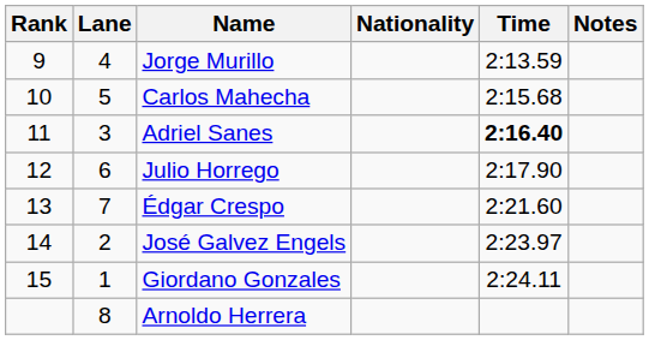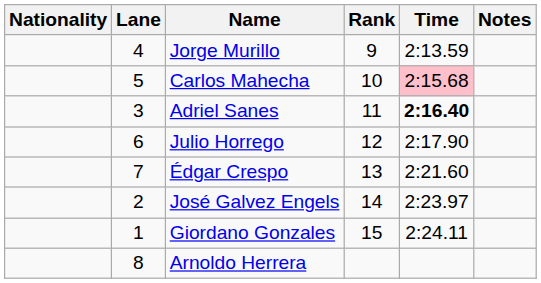 <table class="wikitable sortable" style="text-align:center">
 <tr>
-<th>Rank</th>
+<th>Nationality</th>
 <th>Lane</th>
 <th>Name</th>
-<th>Nationality</th>
+<th>Rank</th>
 <th>Time</th>
 <th>Notes</th>
 </tr>
 <tr>
-<td>9</td>
+<td align=left></td>
 <td>4</td>
 <td align=left><a href='#'>Jorge Murillo</a></td>
-<td align=left></td>
+<td>9</td>
 <td>2:13.59</td>
 <td></td>
 </tr>
 <tr>
-<td>10</td>
+<td align=left></td>
 <td>5</td>
 <td align=left><a href='#'>Carlos Mahecha</a></td>
-<td align=left></td>
-<td>2:15.68</td>
+<td>10</td>
+<td style="background: pink;">2:15.68</td>
 <td></td>
 </tr>
 <tr>
-<td>11</td>
+<td align=left></td>
 <td>3</td>
 <td align=left><a href='#'>Adriel Sanes</a></td>
-<td align=left></td>
+<td>11</td>
 <td><strong>2:16.40</strong></td>
 <td></td>
 </tr>
 <tr>
-<td>12</td>
+<td align=left></td>
 <td>6</td>
 <td align=left><a href='#'>Julio Horrego</a></td>
-<td align=left></td>
+<td>12</td>
 <td>2:17.90</td>
 <td></td>
 </tr>
 <tr>
-<td>13</td>
+<td align=left></td>
 <td>7</td>
 <td align=left><a href='#'>Édgar Crespo</a></td>
-<td align=left></td>
+<td>13</td>
 <td>2:21.60</td>
 <td></td>
 </tr>
 <tr>
-<td>14</td>
+<td align=left></td>
 <td>2</td>
 <td align=left><a href='#'>José Galvez Engels</a></td>
-<td align=left></td>
+<td>14</td>
 <td>2:23.97</td>
 <td></td>
 </tr>
 <tr>
-<td>15</td>
+<td align=left></td>
 <td>1</td>
 <td align=left><a href='#'>Giordano Gonzales</a></td>
-<td align=left></td>
+<td>15</td>
 <td>2:24.11</td>
 <td></td>
 </tr>
 <tr>
-<td></td>
+<td align=left></td>
 <td>8</td>
 <td align=left><a href='#'>Arnoldo Herrera</a></td>
-<td align=left></td>
+<td></td>
 <td></td>
 <td></td>
 </tr>
 </table>
